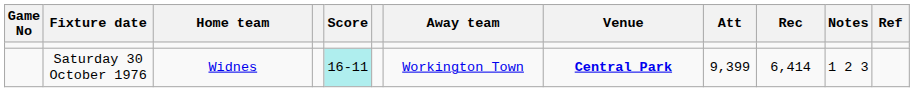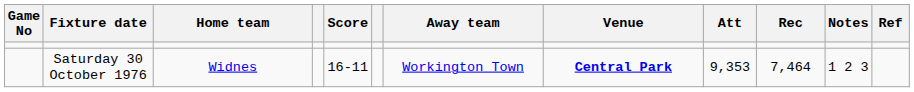 <table class="wikitable" style="text-align:center;">
 <tr>
 <th width=20 abbr="No">Game No</th>
 <th width=100 abbr="Date">Fixture date</th>
 <th width=150 abbr="Home team">Home team</th>
 <th width=5 abbr="space"></th>
 <th width=20 abbr="Score">Score</th>
 <th width=5 abbr="space"></th>
 <th width=150 abbr="Away team">Away team</th>
 <th width=150 abbr="Venue">Venue</th>
 <th width=45 abbr="Att">Att</th>
 <th width=60 abbr="Rec">Rec</th>
 <th width=20 abbr="Notes">Notes</th>
 <th width=30 abbr="Ref">Ref</th>
 </tr>
 <tr>
 <td></td>
 <td></td>
 <td></td>
 <td></td>
 <td></td>
 <td></td>
 <td></td>
 <td></td>
 <td></td>
 <td></td>
 <td></td>
 </tr>
 <tr>
 <td></td>
 <td>Saturday 30 October 1976</td>
 <td><a href='#'>Widnes</a></td>
 <td></td>
-<td style="background: paleturquoise;">16-11</td>
+<td>16-11</td>
 <td></td>
 <td><a href='#'>Workington Town</a></td>
 <td><strong><a href='#'>Central Park</a></strong></td>
-<td>9,399</td>
-<td>6,414</td>
+<td>9,353</td>
+<td>7,464</td>
 <td>1 2 3</td>
 <td></td>
 </tr>
 </table>
